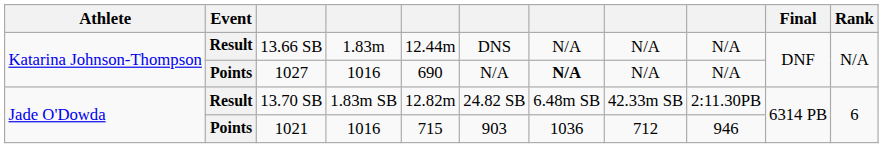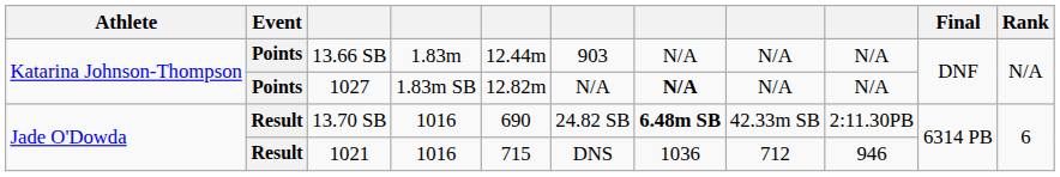 <table class=wikitable style=font-size:90%>
 <tr>
 <th>Athlete</th>
 <th>Event</th>
 <th></th>
 <th></th>
 <th></th>
 <th></th>
 <th></th>
 <th></th>
 <th></th>
 <th>Final</th>
 <th>Rank</th>
 </tr>
 <tr align=center>
 <td rowspan=2 align=left><a href='#'>Katarina Johnson-Thompson</a></td>
-<th style=font-size:95%>Result</th>
+<th style=font-size:95%>Points</th>
 <td>13.66 SB</td>
 <td>1.83m</td>
 <td>12.44m</td>
-<td>DNS</td>
+<td>903</td>
 <td>N/A</td>
 <td>N/A</td>
 <td>N/A</td>
 <td rowspan=2>DNF</td>
 <td rowspan=2>N/A</td>
 </tr>
 <tr align=center>
 <th style=font-size:95%>Points</th>
 <td>1027</td>
-<td>1016</td>
-<td>690</td>
+<td>1.83m SB</td>
+<td>12.82m</td>
 <td>N/A</td>
 <td><strong>N/A</strong></td>
 <td>N/A</td>
 <td>N/A</td>
 </tr>
 <tr align=center>
 <td rowspan=2 align=left><a href='#'>Jade O'Dowda</a></td>
 <th style=font-size:95%>Result</th>
 <td>13.70 SB</td>
-<td>1.83m SB</td>
-<td>12.82m</td>
+<td>1016</td>
+<td>690</td>
 <td>24.82 SB</td>
-<td>6.48m SB</td>
+<td><strong>6.48m SB</strong></td>
 <td>42.33m SB</td>
 <td>2:11.30PB</td>
 <td rowspan=2>6314 PB</td>
 <td rowspan=2>6</td>
 </tr>
 <tr align=center>
-<th style=font-size:95%>Points</th>
+<th style=font-size:95%>Result</th>
 <td>1021</td>
 <td>1016</td>
 <td>715</td>
-<td>903</td>
+<td>DNS</td>
 <td>1036</td>
 <td>712</td>
 <td>946</td>
 </tr>
 </table>
